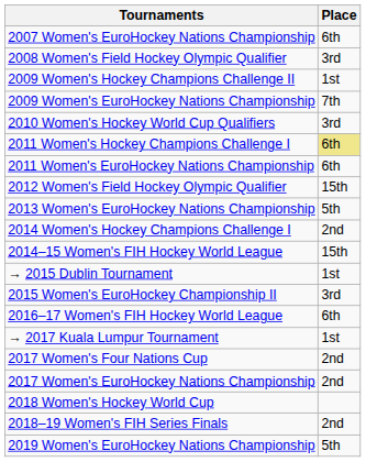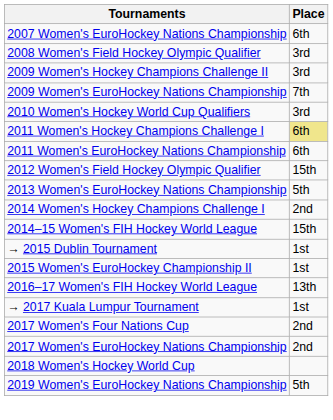 <table class="wikitable collapsible">
 <tr>
 <th>Tournaments</th>
 <th>Place</th>
 </tr>
 <tr>
 <td><a href='#'>2007 Women's EuroHockey Nations Championship</a></td>
 <td>6th</td>
 </tr>
 <tr>
 <td><a href='#'>2008 Women's Field Hockey Olympic Qualifier</a></td>
 <td>3rd</td>
 </tr>
 <tr>
 <td><a href='#'>2009 Women's Hockey Champions Challenge II</a></td>
-<td>1st</td>
+<td>3rd</td>
 </tr>
 <tr>
 <td><a href='#'>2009 Women's EuroHockey Nations Championship</a></td>
 <td>7th</td>
 </tr>
 <tr>
 <td><a href='#'>2010 Women's Hockey World Cup Qualifiers</a></td>
 <td>3rd</td>
 </tr>
 <tr>
 <td><a href='#'>2011 Women's Hockey Champions Challenge I</a></td>
 <td style="background: khaki;">6th</td>
 </tr>
 <tr>
 <td><a href='#'>2011 Women's EuroHockey Nations Championship</a></td>
 <td>6th</td>
 </tr>
 <tr>
 <td><a href='#'>2012 Women's Field Hockey Olympic Qualifier</a></td>
 <td>15th</td>
 </tr>
 <tr>
 <td><a href='#'>2013 Women's EuroHockey Nations Championship</a></td>
 <td>5th</td>
 </tr>
 <tr>
 <td><a href='#'>2014 Women's Hockey Champions Challenge I</a></td>
 <td>2nd</td>
 </tr>
 <tr>
 <td><a href='#'>2014–15 Women's FIH Hockey World League</a></td>
 <td>15th</td>
 </tr>
 <tr>
 <td>→ <a href='#'>2015 Dublin Tournament</a></td>
 <td>1st</td>
 </tr>
 <tr>
 <td><a href='#'>2015 Women's EuroHockey Championship II</a></td>
-<td>3rd</td>
+<td>1st</td>
 </tr>
 <tr>
 <td><a href='#'>2016–17 Women's FIH Hockey World League</a></td>
-<td>6th</td>
+<td>13th</td>
 </tr>
 <tr>
 <td>→ <a href='#'>2017 Kuala Lumpur Tournament</a></td>
 <td>1st</td>
 </tr>
 <tr>
 <td><a href='#'>2017 Women's Four Nations Cup</a></td>
 <td>2nd</td>
 </tr>
 <tr>
 <td><a href='#'>2017 Women's EuroHockey Nations Championship</a></td>
 <td>2nd</td>
 </tr>
 <tr>
 <td><a href='#'>2018 Women's Hockey World Cup</a></td>
 <td></td>
 </tr>
 <tr>
-<td><a href='#'>2018–19 Women's FIH Series Finals</a></td>
-<td>2nd</td>
-</tr>
-<tr>
 <td><a href='#'>2019 Women's EuroHockey Nations Championship</a></td>
 <td>5th</td>
 </tr>
 </table>
